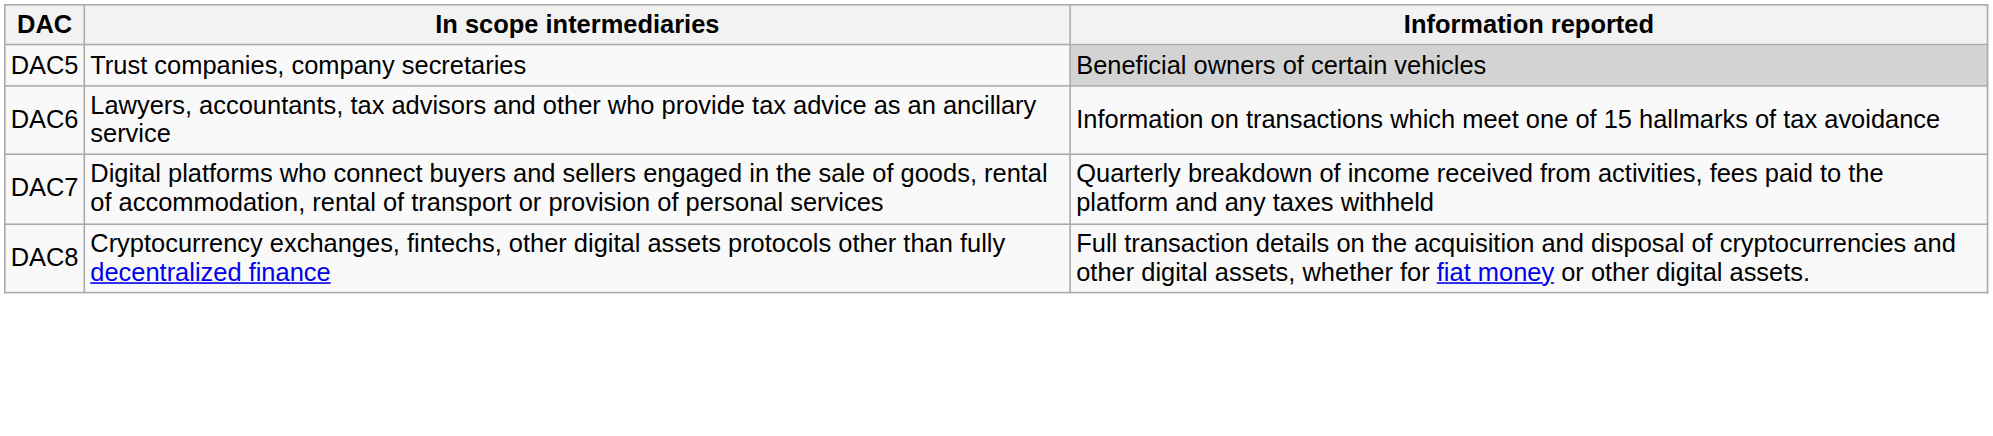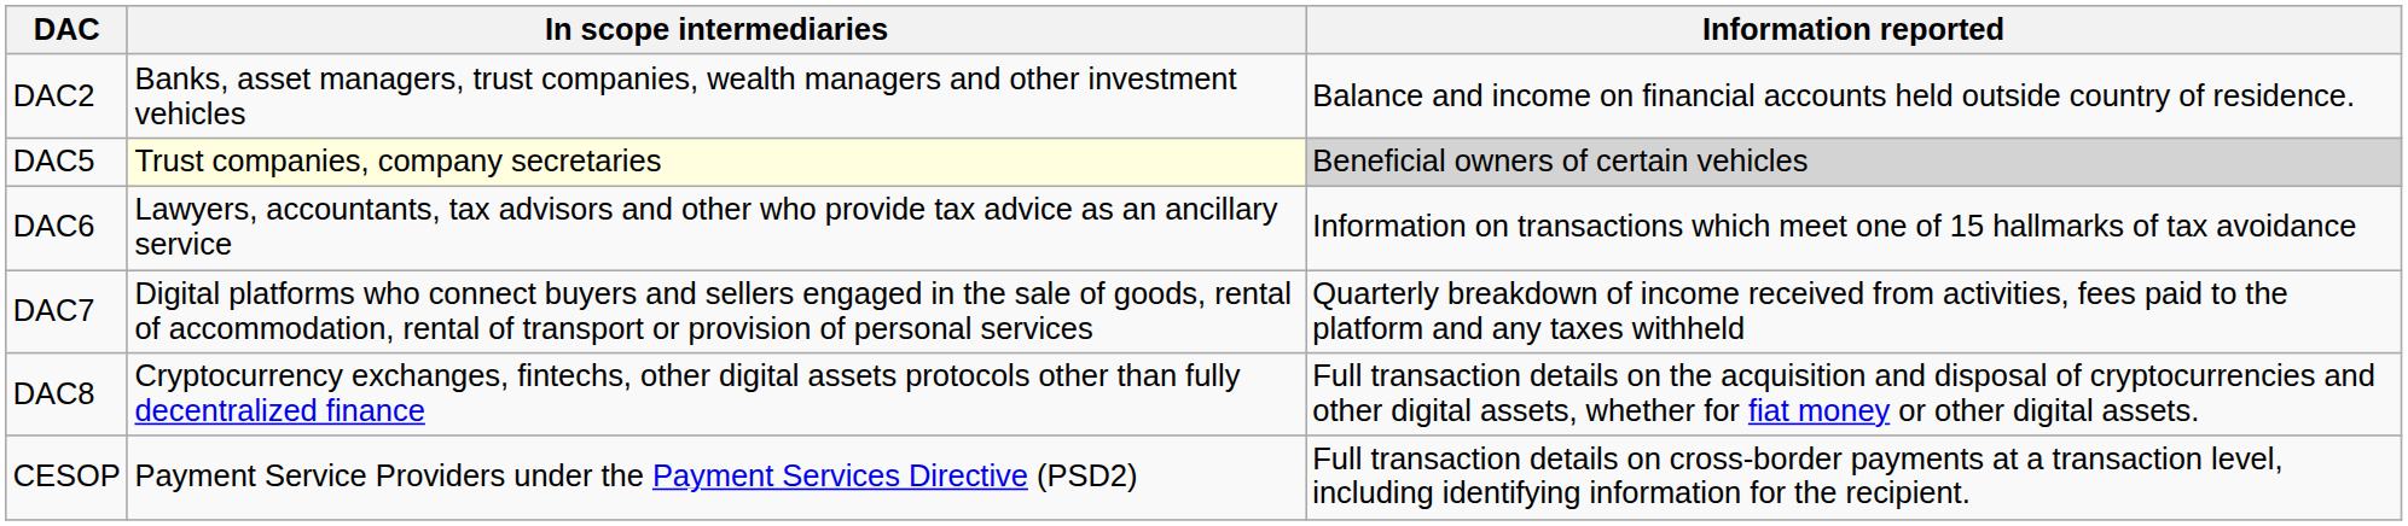 <table class="wikitable">
 <tr>
 <th>DAC</th>
 <th>In scope intermediaries</th>
 <th>Information reported</th>
 </tr>
 <tr>
+<td>DAC2</td>
+<td>Banks, asset managers, trust companies, wealth managers and other investment vehicles</td>
+<td>Balance and income on financial accounts held outside country of residence.</td>
+</tr>
+<tr>
 <td>DAC5</td>
-<td>Trust companies, company secretaries</td>
+<td style="background: lightyellow;">Trust companies, company secretaries</td>
 <td style="background: lightgrey;">Beneficial owners of certain vehicles</td>
 </tr>
 <tr>
 <td>DAC6</td>
 <td>Lawyers, accountants, tax advisors and other who provide tax advice as an ancillary service</td>
 <td>Information on transactions which meet one of 15 hallmarks of tax avoidance</td>
 </tr>
 <tr>
 <td>DAC7</td>
 <td>Digital platforms who connect buyers and sellers engaged in the sale of goods, rental of accommodation, rental of transport or provision of personal services</td>
 <td>Quarterly breakdown of income received from activities, fees paid to the platform and any taxes withheld</td>
 </tr>
 <tr>
 <td>DAC8</td>
 <td>Cryptocurrency exchanges, fintechs, other digital assets protocols other than fully <a href='#'>decentralized finance</a></td>
 <td>Full transaction details on the acquisition and disposal of cryptocurrencies and other digital assets, whether for <a href='#'>fiat money</a> or other digital assets.</td>
 </tr>
+<tr>
+<td>CESOP</td>
+<td>Payment Service Providers under the <a href='#'>Payment Services Directive</a> (PSD2)</td>
+<td>Full transaction details on cross-border payments at a transaction level, including identifying information for the recipient.</td>
+</tr>
 </table>
